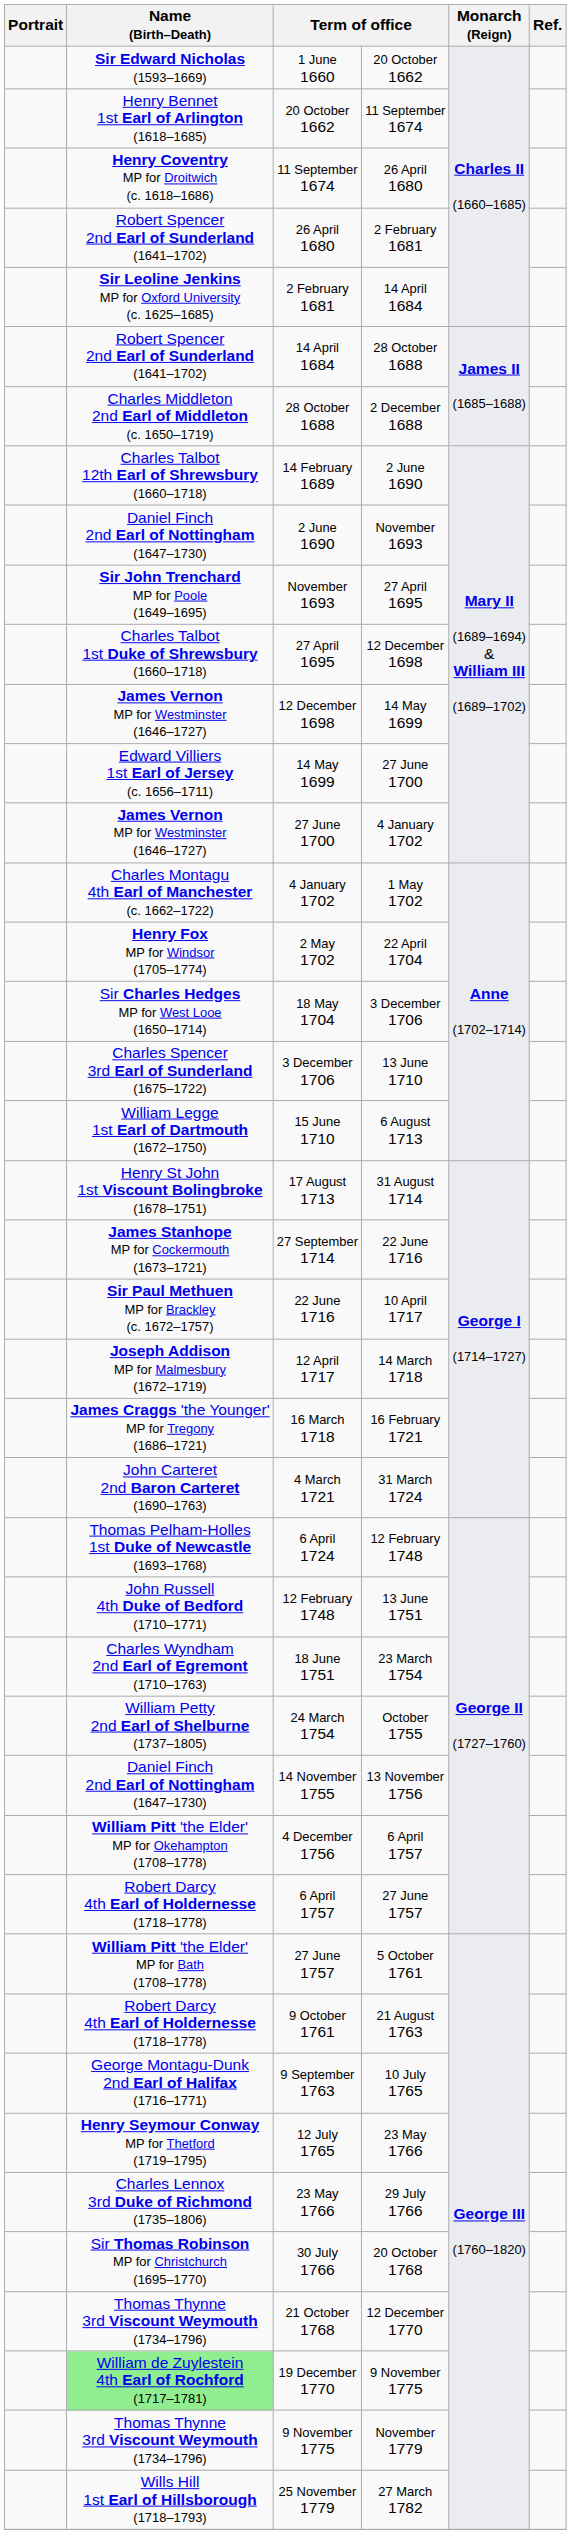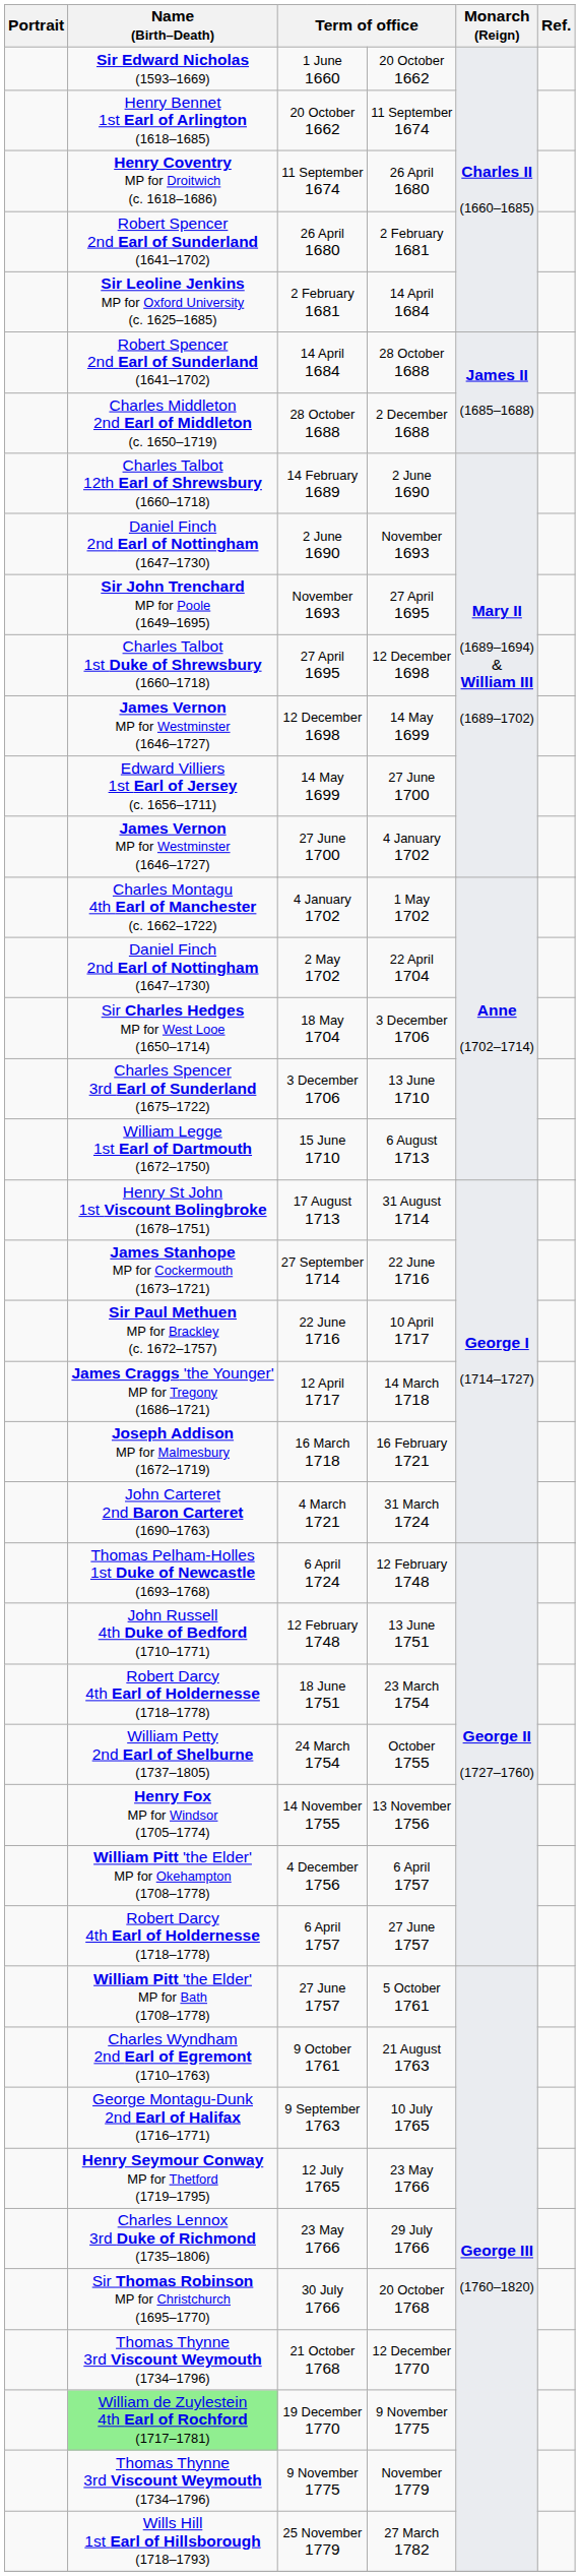 <table class="wikitable" style="text-align:center; white-space: nowrap;">
 <tr>
 <th>Portrait</th>
 <th>Name<br><small>(Birth–Death)</small></th>
 <th colspan=2>Term of office</th>
 <th>Monarch<br><small>(Reign)</small></th>
 <th><abbr>Ref.</abbr></th>
 </tr>
 <tr>
 <td></td>
 <td><strong><a href='#'>Sir Edward Nicholas</a></strong><br><small>(1593–1669)</small></td>
 <td><small>1 June</small><br>1660</td>
 <td><small>20 October</small><br>1662</td>
 <td rowspan=6 style="background:#eaecf0"><a href='#'><strong>Charles II</strong></a><br><br><small>(1660–1685)</small></td>
 <td></td>
 </tr>
 <tr>
 <td></td>
 <td><a href='#'>Henry Bennet<br>1st <strong>Earl of Arlington</strong></a><br><small>(1618–1685)</small> </td>
 <td><small>20 October</small><br>1662</td>
 <td><small>11 September</small><br>1674</td>
 <td></td>
 </tr>
 <tr>
 <td></td>
 <td><strong><a href='#'>Henry Coventry</a></strong><br><small>MP for <a href='#'>Droitwich</a><br>(<abbr>c.</abbr> 1618–1686)</small></td>
 <td><small>11 September</small><br>1674</td>
 <td><small>26 April</small><br>1680</td>
 <td></td>
 </tr>
 <tr>
 <td></td>
 <td><a href='#'>Robert Spencer<br>2nd <strong>Earl of Sunderland</strong></a><br><small>(1641–1702)</small></td>
 <td><small>26 April</small><br>1680</td>
 <td><small>2 February</small><br>1681</td>
 <td></td>
 </tr>
 <tr>
 <td></td>
 <td><strong><a href='#'>Sir Leoline Jenkins</a></strong><br><small>MP for <a href='#'>Oxford University</a><br>(<abbr>c.</abbr> 1625–1685)</small></td>
 <td><small>2 February</small><br>1681</td>
 <td><small>14 April</small><br>1684</td>
 <td></td>
 </tr>
 <tr>
 <td rowspan=2></td>
 <td rowspan=2><a href='#'>Robert Spencer<br>2nd <strong>Earl of Sunderland</strong></a><br><small>(1641–1702)</small></td>
 <td rowspan=2><small>14 April</small><br>1684</td>
 <td rowspan=2><small>28 October</small><br>1688</td>
 <td rowspan=2></td>
 </tr>
 <tr>
 <td rowspan=2 style="background:#eaecf0"><a href='#'><strong>James II</strong></a><br><br><small>(1685–1688)</small></td>
 </tr>
 <tr>
 <td></td>
 <td><a href='#'>Charles Middleton<br>2nd <strong>Earl of Middleton</strong></a><br><small>(<abbr>c.</abbr> 1650–1719)</small></td>
 <td><small>28 October</small><br>1688</td>
 <td><small>2 December</small><br>1688</td>
 <td></td>
 </tr>
 <tr>
 <td></td>
 <td><a href='#'>Charles Talbot<br>12th <strong>Earl of Shrewsbury</strong></a><br><small>(1660–1718)</small></td>
 <td><small>14 February</small><br>1689</td>
 <td><small>2 June</small><br>1690</td>
 <td rowspan=8 style="background:#eaecf0"><a href='#'><strong>Mary II</strong></a><br><br><small>(1689–1694)</small><br>&<br><a href='#'><strong>William III</strong></a><br><br><small>(1689–1702)</small></td>
 <td></td>
 </tr>
 <tr>
 <td></td>
 <td><a href='#'>Daniel Finch<br>2nd <strong>Earl of Nottingham</strong></a><br><small>(1647–1730)</small> </td>
 <td><small>2 June</small><br>1690</td>
 <td><small>November</small><br>1693</td>
 <td></td>
 </tr>
 <tr>
 <td></td>
 <td><a href='#'><strong>Sir John Trenchard</strong></a><br><small>MP for <a href='#'>Poole</a><br>(1649–1695)</small></td>
 <td><small>November</small><br>1693</td>
 <td><small>27 April</small><br>1695</td>
 <td></td>
 </tr>
 <tr>
 <td></td>
 <td><a href='#'>Charles Talbot<br>1st <strong>Duke of Shrewsbury</strong></a><br><small>(1660–1718)</small></td>
 <td><small>27 April</small><br>1695</td>
 <td><small>12 December</small><br>1698</td>
 <td></td>
 </tr>
 <tr>
 <td></td>
 <td><strong><a href='#'>James Vernon</a></strong><br><small>MP for <a href='#'>Westminster</a><br>(1646–1727)</small> </td>
 <td><small>12 December</small><br>1698</td>
 <td><small>14 May</small><br>1699</td>
 <td></td>
 </tr>
 <tr>
 <td></td>
 <td><a href='#'>Edward Villiers<br>1st <strong>Earl of Jersey</strong></a><br><small>(<abbr>c.</abbr> 1656–1711)</small></td>
 <td><small>14 May</small><br>1699</td>
 <td><small>27 June</small><br>1700</td>
 <td></td>
 </tr>
 <tr>
 <td></td>
 <td><strong><a href='#'>James Vernon</a></strong><br><small>MP for <a href='#'>Westminster</a><br>(1646–1727)</small> </td>
 <td><small>27 June</small><br>1700</td>
 <td><small>4 January</small><br>1702</td>
 <td></td>
 </tr>
 <tr>
 <td rowspan=2></td>
 <td rowspan=2><a href='#'>Charles Montagu<br>4th <strong>Earl of Manchester</strong></a><br><small>(<abbr>c.</abbr> 1662–1722)</small></td>
 <td rowspan=2><small>4 January</small><br>1702</td>
 <td rowspan=2><small>1 May</small><br>1702</td>
 <td rowspan=2></td>
 </tr>
 <tr>
 <td rowspan=6 style="background:#eaecf0"><a href='#'><strong>Anne</strong></a><br><br><small>(1702–1714)</small></td>
 </tr>
 <tr>
 <td></td>
-<td><a href='#'><strong>Henry Fox</strong></a><br><small>MP for <a href='#'>Windsor</a><br>(1705–1774)</small></td>
+<td><a href='#'>Daniel Finch<br>2nd <strong>Earl of Nottingham</strong></a><br><small>(1647–1730)</small></td>
 <td><small>2 May</small><br>1702</td>
 <td><small>22 April</small><br>1704</td>
 <td></td>
 </tr>
 <tr>
 <td></td>
 <td><a href='#'>Sir <strong>Charles Hedges</strong></a><br><small>MP for <a href='#'>West Looe</a><br>(1650–1714)</small> </td>
 <td><small>18 May</small><br>1704</td>
 <td><small>3 December</small><br>1706</td>
 <td></td>
 </tr>
 <tr>
 <td></td>
 <td><a href='#'>Charles Spencer<br>3rd <strong>Earl of Sunderland</strong></a><br><small>(1675–1722)</small></td>
 <td><small>3 December</small><br>1706</td>
 <td><small>13 June</small><br>1710</td>
 <td></td>
 </tr>
 <tr>
 <td></td>
 <td><a href='#'>William Legge<br>1st <strong>Earl of Dartmouth</strong></a><br><small>(1672–1750)</small></td>
 <td><small>15 June</small><br>1710</td>
 <td><small>6 August</small><br>1713</td>
 <td></td>
 </tr>
 <tr>
 <td rowspan=2></td>
 <td rowspan=2><a href='#'>Henry St John<br>1st <strong>Viscount Bolingbroke</strong></a><br><small>(1678–1751)</small></td>
 <td rowspan=2><small>17 August</small><br>1713</td>
 <td rowspan=2><small>31 August</small><br>1714</td>
 <td rowspan=2></td>
 </tr>
 <tr>
 <td rowspan=7 style="background:#eaecf0"><a href='#'><strong>George I</strong></a><br><br><small>(1714–1727)</small></td>
 </tr>
 <tr>
 <td></td>
 <td><a href='#'><strong>James Stanhope</strong></a><br><small>MP for <a href='#'>Cockermouth</a><br>(1673–1721)</small> </td>
 <td><small>27 September</small><br>1714</td>
 <td><small>22 June</small><br>1716</td>
 <td></td>
 </tr>
 <tr>
 <td></td>
 <td><a href='#'><strong>Sir Paul Methuen</strong></a><br><small>MP for <a href='#'>Brackley</a><br>(<abbr>c.</abbr> 1672–1757)</small> </td>
 <td><small>22 June</small><br>1716</td>
 <td><small>10 April</small><br>1717</td>
 <td></td>
 </tr>
 <tr>
 <td></td>
-<td><strong><a href='#'>Joseph Addison</a></strong><br><small>MP for <a href='#'>Malmesbury</a><br>(1672–1719)</small></td>
+<td><a href='#'><strong>James Craggs</strong> 'the Younger'</a><br><small>MP for <a href='#'>Tregony</a><br>(1686–1721)</small></td>
 <td><small>12 April</small><br>1717</td>
 <td><small>14 March</small><br>1718</td>
 <td></td>
 </tr>
 <tr>
 <td></td>
-<td><a href='#'><strong>James Craggs</strong> 'the Younger'</a><br><small>MP for <a href='#'>Tregony</a><br>(1686–1721)</small></td>
+<td><strong><a href='#'>Joseph Addison</a></strong><br><small>MP for <a href='#'>Malmesbury</a><br>(1672–1719)</small></td>
 <td><small>16 March</small><br>1718</td>
 <td><small>16 February</small><br>1721</td>
 <td></td>
 </tr>
 <tr>
 <td></td>
 <td><a href='#'>John Carteret<br>2nd <strong>Baron Carteret</strong></a><br><small>(1690–1763)</small></td>
 <td><small>4 March</small><br>1721</td>
 <td><small>31 March</small><br>1724</td>
 <td></td>
 </tr>
 <tr>
 <td rowspan=2></td>
 <td rowspan=2><a href='#'>Thomas Pelham-Holles<br>1st <strong>Duke of Newcastle</strong></a><br><small>(1693–1768)</small> </td>
 <td rowspan=2><small>6 April</small><br>1724</td>
 <td rowspan=2><small>12 February</small><br>1748</td>
 <td rowspan=2></td>
 </tr>
 <tr>
 <td rowspan=8 style="background:#eaecf0"><a href='#'><strong>George II</strong></a><br><br><small>(1727–1760)</small></td>
 </tr>
 <tr>
 <td></td>
 <td><a href='#'>John Russell<br>4th <strong>Duke of Bedford</strong></a><br><small>(1710–1771)</small></td>
 <td><small>12 February</small><br>1748</td>
 <td><small>13 June</small><br>1751</td>
 <td></td>
 </tr>
 <tr>
 <td></td>
-<td><a href='#'>Charles Wyndham<br>2nd <strong>Earl of Egremont</strong></a><br><small>(1710–1763)</small></td>
+<td><a href='#'>Robert Darcy<br>4th <strong>Earl of Holdernesse</strong></a><br><small>(1718–1778)</small></td>
 <td><small>18 June</small><br>1751</td>
 <td><small>23 March</small><br>1754</td>
 <td></td>
 </tr>
 <tr>
 <td></td>
 <td><a href='#'>William Petty<br>2nd <strong>Earl of Shelburne</strong></a><br><small>(1737–1805)</small></td>
 <td><small>24 March</small><br>1754</td>
 <td><small>October</small><br>1755</td>
 <td></td>
 </tr>
 <tr>
 <td></td>
-<td><a href='#'>Daniel Finch<br>2nd <strong>Earl of Nottingham</strong></a><br><small>(1647–1730)</small></td>
+<td><a href='#'><strong>Henry Fox</strong></a><br><small>MP for <a href='#'>Windsor</a><br>(1705–1774)</small></td>
 <td><small>14 November</small><br>1755</td>
 <td><small>13 November</small><br>1756</td>
 <td></td>
 </tr>
 <tr>
 <td></td>
 <td><a href='#'><strong>William Pitt</strong> 'the Elder'</a><br><small>MP for <a href='#'>Okehampton</a><br>(1708–1778)</small></td>
 <td><small>4 December</small><br>1756</td>
 <td><small>6 April</small><br>1757</td>
 <td></td>
 </tr>
 <tr>
 <td></td>
 <td><a href='#'>Robert Darcy<br>4th <strong>Earl of Holdernesse</strong></a><br><small>(1718–1778)</small> </td>
 <td><small>6 April</small><br>1757</td>
 <td><small>27 June</small><br>1757</td>
 <td></td>
 </tr>
 <tr>
 <td rowspan=2></td>
 <td rowspan=2><a href='#'><strong>William Pitt</strong> 'the Elder'</a><br><small>MP for <a href='#'>Bath</a><br>(1708–1778)</small></td>
 <td rowspan=2><small>27 June</small><br>1757</td>
 <td rowspan=2><small>5 October</small><br>1761</td>
 <td rowspan=2></td>
 </tr>
 <tr>
 <td rowspan=10 style="background:#eaecf0"><a href='#'><strong>George III</strong></a><br><br><small>(1760–1820)</small></td>
 </tr>
 <tr>
 <td></td>
-<td><a href='#'>Robert Darcy<br>4th <strong>Earl of Holdernesse</strong></a><br><small>(1718–1778)</small></td>
+<td><a href='#'>Charles Wyndham<br>2nd <strong>Earl of Egremont</strong></a><br><small>(1710–1763)</small></td>
 <td><small>9 October</small><br>1761</td>
 <td><small>21 August</small><br>1763</td>
 <td></td>
 </tr>
 <tr>
 <td></td>
 <td><a href='#'>George Montagu-Dunk<br>2nd <strong>Earl of Halifax</strong></a><br><small>(1716–1771)</small></td>
 <td><small>9 September</small><br>1763</td>
 <td><small>10 July</small><br>1765</td>
 <td></td>
 </tr>
 <tr>
 <td></td>
 <td><strong><a href='#'>Henry Seymour Conway</a></strong><br><small>MP for <a href='#'>Thetford</a><br>(1719–1795)</small></td>
 <td><small>12 July</small><br>1765</td>
 <td><small>23 May</small><br>1766</td>
 <td></td>
 </tr>
 <tr>
 <td></td>
 <td><a href='#'>Charles Lennox<br>3rd <strong>Duke of Richmond</strong></a><br><small>(1735–1806)</small></td>
 <td><small>23 May</small><br>1766</td>
 <td><small>29 July</small><br>1766</td>
 <td></td>
 </tr>
 <tr>
 <td></td>
 <td><a href='#'>Sir <strong>Thomas Robinson</strong></a><br><small>MP for <a href='#'>Christchurch</a><br>(1695–1770)</small></td>
 <td><small>30 July</small><br>1766</td>
 <td><small>20 October</small><br>1768</td>
 <td></td>
 </tr>
 <tr>
 <td></td>
 <td><a href='#'>Thomas Thynne<br>3rd <strong>Viscount Weymouth</strong></a><br><small>(1734–1796)</small></td>
 <td><small>21 October</small><br>1768</td>
 <td><small>12 December</small><br>1770</td>
 <td></td>
 </tr>
 <tr>
 <td></td>
 <td style="background: lightgreen;"><a href='#'>William de Zuylestein<br>4th <strong>Earl of Rochford</strong></a><br><small>(1717–1781)</small></td>
 <td><small>19 December</small><br>1770</td>
 <td><small>9 November</small><br>1775</td>
 <td></td>
 </tr>
 <tr>
 <td></td>
 <td><a href='#'>Thomas Thynne<br>3rd <strong>Viscount Weymouth</strong></a><br><small>(1734–1796)</small> </td>
 <td><small>9 November</small><br>1775</td>
 <td><small>November</small><br>1779</td>
 <td></td>
 </tr>
 <tr>
 <td></td>
 <td><a href='#'>Wills Hill<br>1st <strong>Earl of Hillsborough</strong></a><br><small>(1718–1793)</small></td>
 <td><small>25 November</small><br>1779</td>
 <td><small>27 March</small><br>1782</td>
 <td></td>
 </tr>
 <tr>
 </tr>
 </table>
